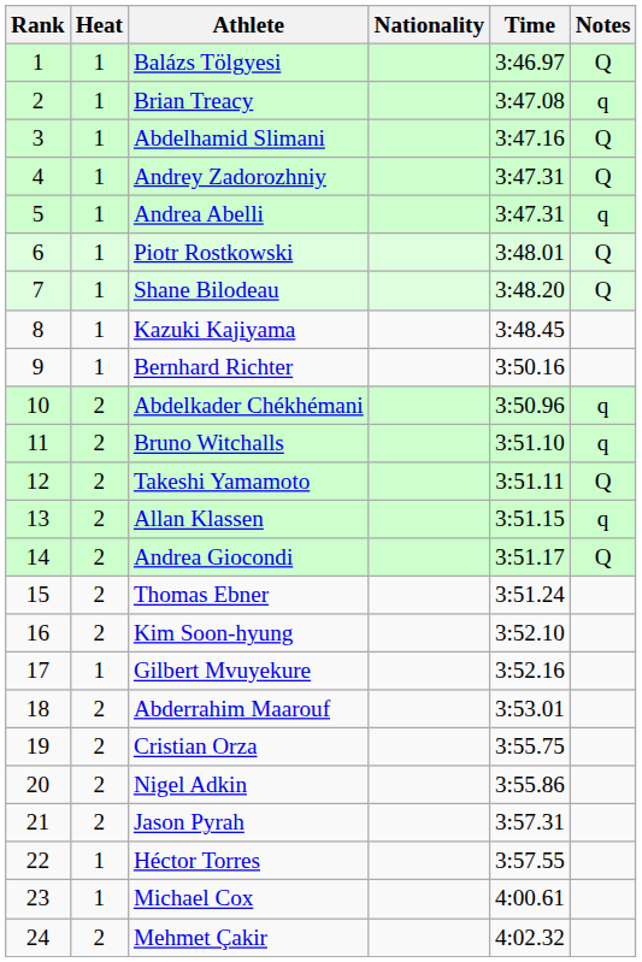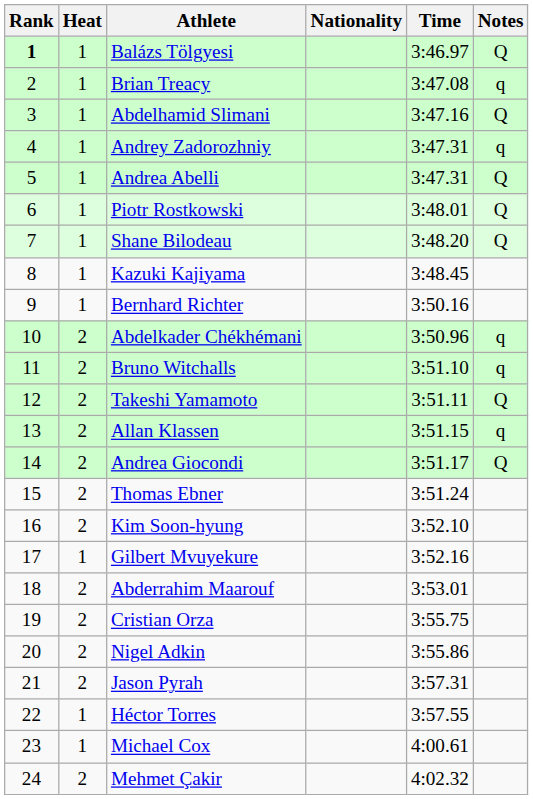 <table class="wikitable sortable" style="text-align:center;font-size:95%">
 <tr>
 <th>Rank</th>
 <th>Heat</th>
 <th>Athlete</th>
 <th>Nationality</th>
 <th>Time</th>
 <th>Notes</th>
 </tr>
 <tr bgcolor=ccffcc>
-<td>1</td>
+<td><strong>1</strong></td>
 <td>1</td>
 <td align="left"><a href='#'>Balázs Tölgyesi</a></td>
 <td align=left></td>
 <td>3:46.97</td>
 <td>Q</td>
 </tr>
 <tr bgcolor=ccffcc>
 <td>2</td>
 <td>1</td>
 <td align="left"><a href='#'>Brian Treacy</a></td>
 <td align=left></td>
 <td>3:47.08</td>
 <td>q</td>
 </tr>
 <tr bgcolor=ccffcc>
 <td>3</td>
 <td>1</td>
 <td align="left"><a href='#'>Abdelhamid Slimani</a></td>
 <td align=left></td>
 <td>3:47.16</td>
 <td>Q</td>
 </tr>
 <tr bgcolor=ccffcc>
 <td>4</td>
 <td>1</td>
 <td align="left"><a href='#'>Andrey Zadorozhniy</a></td>
 <td align=left></td>
 <td>3:47.31</td>
-<td>Q</td>
+<td>q</td>
 </tr>
 <tr bgcolor=ccffcc>
 <td>5</td>
 <td>1</td>
 <td align="left"><a href='#'>Andrea Abelli</a></td>
 <td align=left></td>
 <td>3:47.31</td>
-<td>q</td>
+<td>Q</td>
 </tr>
 <tr bgcolor=ddffdd>
 <td>6</td>
 <td>1</td>
 <td align="left"><a href='#'>Piotr Rostkowski</a></td>
 <td align=left></td>
 <td>3:48.01</td>
 <td>Q</td>
 </tr>
 <tr bgcolor=ddffdd>
 <td>7</td>
 <td>1</td>
 <td align="left"><a href='#'>Shane Bilodeau</a></td>
 <td align=left></td>
 <td>3:48.20</td>
 <td>Q</td>
 </tr>
 <tr>
 <td>8</td>
 <td>1</td>
 <td align="left"><a href='#'>Kazuki Kajiyama</a></td>
 <td align=left></td>
 <td>3:48.45</td>
 <td></td>
 </tr>
 <tr>
 <td>9</td>
 <td>1</td>
 <td align="left"><a href='#'>Bernhard Richter</a></td>
 <td align=left></td>
 <td>3:50.16</td>
 <td></td>
 </tr>
 <tr bgcolor=ccffcc>
 <td>10</td>
 <td>2</td>
 <td align="left"><a href='#'>Abdelkader Chékhémani</a></td>
 <td align=left></td>
 <td>3:50.96</td>
 <td>q</td>
 </tr>
 <tr bgcolor=ccffcc>
 <td>11</td>
 <td>2</td>
 <td align="left"><a href='#'>Bruno Witchalls</a></td>
 <td align=left></td>
 <td>3:51.10</td>
 <td>q</td>
 </tr>
 <tr bgcolor=ccffcc>
 <td>12</td>
 <td>2</td>
 <td align="left"><a href='#'>Takeshi Yamamoto</a></td>
 <td align=left></td>
 <td>3:51.11</td>
 <td>Q</td>
 </tr>
 <tr bgcolor=ccffcc>
 <td>13</td>
 <td>2</td>
 <td align="left"><a href='#'>Allan Klassen</a></td>
 <td align=left></td>
 <td>3:51.15</td>
 <td>q</td>
 </tr>
 <tr bgcolor=ccffcc>
 <td>14</td>
 <td>2</td>
 <td align="left"><a href='#'>Andrea Giocondi</a></td>
 <td align=left></td>
 <td>3:51.17</td>
 <td>Q</td>
 </tr>
 <tr>
 <td>15</td>
 <td>2</td>
 <td align="left"><a href='#'>Thomas Ebner</a></td>
 <td align=left></td>
 <td>3:51.24</td>
 <td></td>
 </tr>
 <tr>
 <td>16</td>
 <td>2</td>
 <td align="left"><a href='#'>Kim Soon-hyung</a></td>
 <td align=left></td>
 <td>3:52.10</td>
 <td></td>
 </tr>
 <tr>
 <td>17</td>
 <td>1</td>
 <td align="left"><a href='#'>Gilbert Mvuyekure</a></td>
 <td align=left></td>
 <td>3:52.16</td>
 <td></td>
 </tr>
 <tr>
 <td>18</td>
 <td>2</td>
 <td align="left"><a href='#'>Abderrahim Maarouf</a></td>
 <td align=left></td>
 <td>3:53.01</td>
 <td></td>
 </tr>
 <tr>
 <td>19</td>
 <td>2</td>
 <td align="left"><a href='#'>Cristian Orza</a></td>
 <td align=left></td>
 <td>3:55.75</td>
 <td></td>
 </tr>
 <tr>
 <td>20</td>
 <td>2</td>
 <td align="left"><a href='#'>Nigel Adkin</a></td>
 <td align=left></td>
 <td>3:55.86</td>
 <td></td>
 </tr>
 <tr>
 <td>21</td>
 <td>2</td>
 <td align="left"><a href='#'>Jason Pyrah</a></td>
 <td align=left></td>
 <td>3:57.31</td>
 <td></td>
 </tr>
 <tr>
 <td>22</td>
 <td>1</td>
 <td align="left"><a href='#'>Héctor Torres</a></td>
 <td align=left></td>
 <td>3:57.55</td>
 <td></td>
 </tr>
 <tr>
 <td>23</td>
 <td>1</td>
 <td align="left"><a href='#'>Michael Cox</a></td>
 <td align=left></td>
 <td>4:00.61</td>
 <td></td>
 </tr>
 <tr>
 <td>24</td>
 <td>2</td>
 <td align="left"><a href='#'>Mehmet Çakir</a></td>
 <td align=left></td>
 <td>4:02.32</td>
 <td></td>
 </tr>
 </table>
